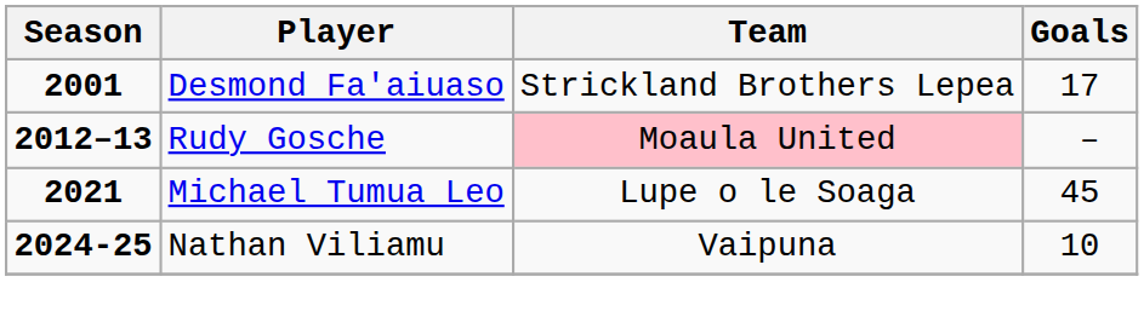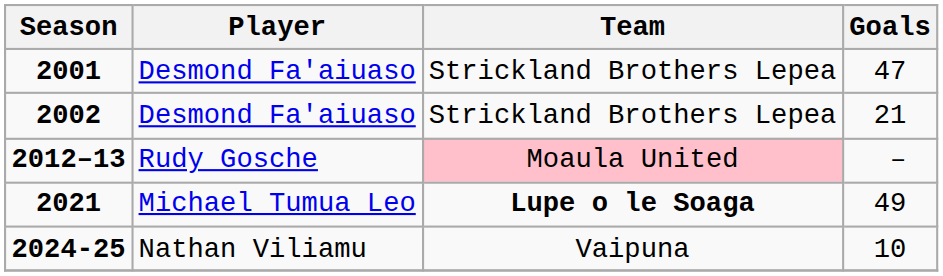 <table class="wikitable" style="text-align:center;">
 <tr>
 <th>Season</th>
 <th>Player</th>
 <th>Team</th>
 <th>Goals</th>
 </tr>
 <tr>
 <td><strong>2001</strong> </td>
 <td align=left> <a href='#'>Desmond Fa'aiuaso</a></td>
 <td>Strickland Brothers Lepea</td>
-<td>17</td>
+<td>47</td>
+</tr>
+<tr>
+<td><strong>2002</strong> </td>
+<td align=left> <a href='#'>Desmond Fa'aiuaso</a></td>
+<td>Strickland Brothers Lepea</td>
+<td>21</td>
 </tr>
 <tr>
 <td><strong>2012–13</strong> </td>
 <td align=left> <a href='#'>Rudy Gosche</a></td>
 <td style="background: pink;">Moaula United</td>
 <td> –</td>
 </tr>
 <tr>
 <td><strong>2021</strong></td>
 <td align=left> <a href='#'>Michael Tumua Leo</a></td>
-<td>Lupe o le Soaga</td>
-<td>45</td>
+<td><strong>Lupe o le Soaga</strong></td>
+<td>49</td>
 </tr>
 <tr>
 <td><strong>2024-25</strong></td>
 <td align=left> Nathan Viliamu</td>
 <td>Vaipuna</td>
 <td>10</td>
 </tr>
 <tr>
 </tr>
 </table>
